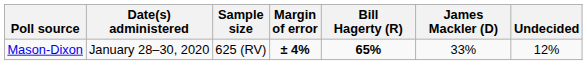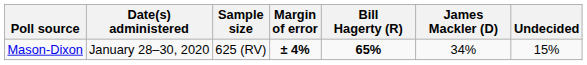 <table class="wikitable" style="font-size:90%;text-align:center;">
 <tr valign=bottom>
 <th>Poll source</th>
 <th>Date(s)<br>administered</th>
 <th>Sample<br>size</th>
 <th>Margin<br>of error</th>
 <th style="width:100px;">Bill<br>Hagerty (R)</th>
 <th style="width:100px;">James<br>Mackler (D)</th>
 <th>Undecided</th>
 </tr>
 <tr>
 <td style="text-align:left;"><a href='#'>Mason-Dixon</a></td>
 <td>January 28–30, 2020</td>
 <td>625 (RV)</td>
 <td><strong>± 4%</strong></td>
 <td><strong>65%</strong></td>
-<td>33%</td>
-<td>12%</td>
+<td>34%</td>
+<td>15%</td>
 </tr>
 </table>
